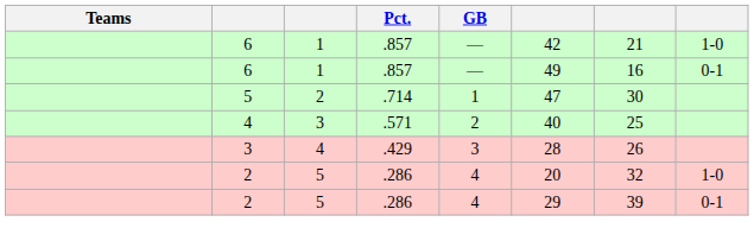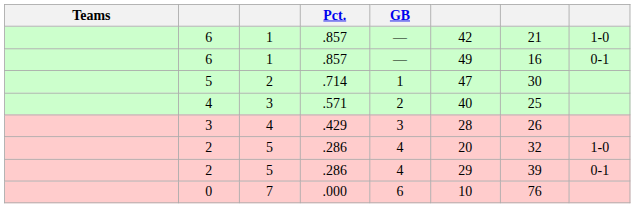 <table class="wikitable" width="57%" style="text-align:center;">
 <tr>
 <th width="20%">Teams</th>
 <th width="7%"></th>
 <th width="7%"></th>
 <th width="8%"><a href='#'>Pct.</a></th>
 <th width="7%"><a href='#'>GB</a></th>
 <th width="8%"></th>
 <th width="8%"></th>
 <th width="7%"></th>
 </tr>
 <tr bgcolor="ccffcc">
 <td align=left></td>
 <td>6</td>
 <td>1</td>
 <td>.857</td>
 <td>—</td>
 <td>42</td>
 <td>21</td>
 <td>1-0</td>
 </tr>
 <tr bgcolor="ccffcc">
 <td align=left></td>
 <td>6</td>
 <td>1</td>
 <td>.857</td>
 <td>—</td>
 <td>49</td>
 <td>16</td>
 <td>0-1</td>
 </tr>
 <tr bgcolor="ccffcc">
 <td align=left></td>
 <td>5</td>
 <td>2</td>
 <td>.714</td>
 <td>1</td>
 <td>47</td>
 <td>30</td>
 <td></td>
 </tr>
 <tr bgcolor="ccffcc">
 <td align=left></td>
 <td>4</td>
 <td>3</td>
 <td>.571</td>
 <td>2</td>
 <td>40</td>
 <td>25</td>
 <td></td>
 </tr>
 <tr bgcolor="ffcccc">
 <td align=left></td>
 <td>3</td>
 <td>4</td>
 <td>.429</td>
 <td>3</td>
 <td>28</td>
 <td>26</td>
 <td></td>
 </tr>
 <tr bgcolor="ffcccc">
 <td align=left></td>
 <td>2</td>
 <td>5</td>
 <td>.286</td>
 <td>4</td>
 <td>20</td>
 <td>32</td>
 <td>1-0</td>
 </tr>
 <tr bgcolor="ffcccc">
 <td align=left></td>
 <td>2</td>
 <td>5</td>
 <td>.286</td>
 <td>4</td>
 <td>29</td>
 <td>39</td>
 <td>0-1</td>
 </tr>
+<tr bgcolor="ffcccc">
+<td align=left></td>
+<td>0</td>
+<td>7</td>
+<td>.000</td>
+<td>6</td>
+<td>10</td>
+<td>76</td>
+<td></td>
+</tr>
 </table>
